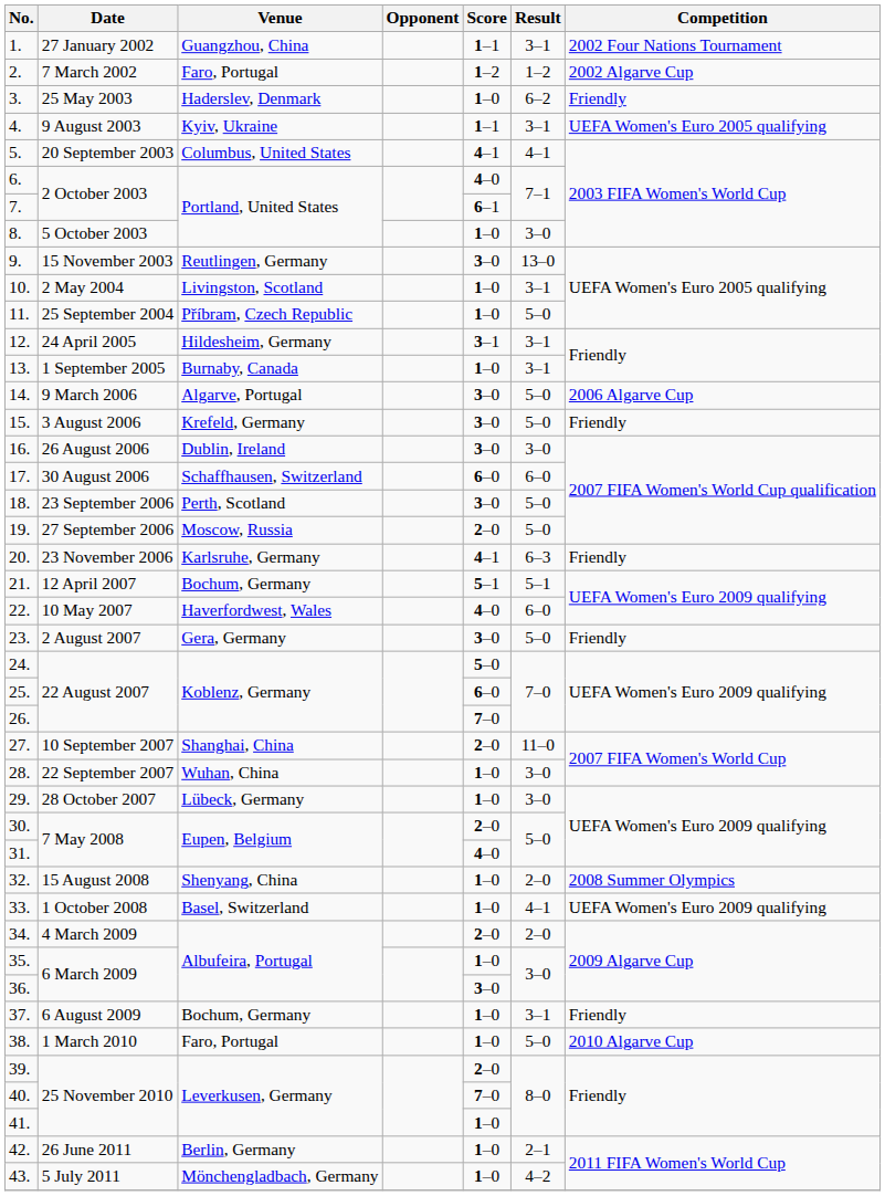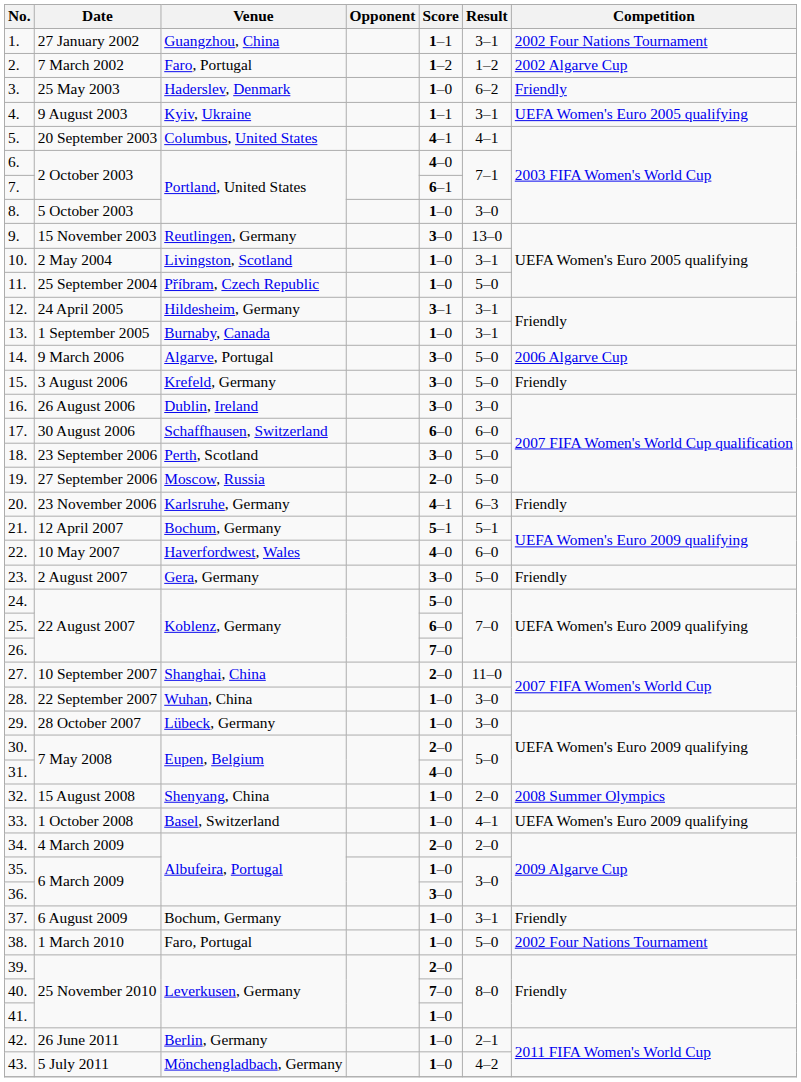 <table class="wikitable">
 <tr>
 <th>No.</th>
 <th>Date</th>
 <th>Venue</th>
 <th>Opponent</th>
 <th>Score</th>
 <th>Result</th>
 <th>Competition</th>
 </tr>
 <tr>
 <td>1.</td>
 <td>27 January 2002</td>
 <td><a href='#'>Guangzhou</a>, <a href='#'>China</a></td>
 <td></td>
 <td align=center><strong>1</strong>–1</td>
 <td align=center>3–1</td>
 <td><a href='#'>2002 Four Nations Tournament</a></td>
 </tr>
 <tr>
 <td>2.</td>
 <td>7 March 2002</td>
 <td><a href='#'>Faro</a>, Portugal</td>
 <td></td>
 <td align=center><strong>1</strong>–2</td>
 <td align=center>1–2</td>
 <td><a href='#'>2002 Algarve Cup</a></td>
 </tr>
 <tr>
 <td>3.</td>
 <td>25 May 2003</td>
 <td><a href='#'>Haderslev</a>, <a href='#'>Denmark</a></td>
 <td></td>
 <td align=center><strong>1</strong>–0</td>
 <td align=center>6–2</td>
 <td><a href='#'>Friendly</a></td>
 </tr>
 <tr>
 <td>4.</td>
 <td>9 August 2003</td>
 <td><a href='#'>Kyiv</a>, <a href='#'>Ukraine</a></td>
 <td></td>
 <td align=center><strong>1</strong>–1</td>
 <td align=center>3–1</td>
 <td><a href='#'>UEFA Women's Euro 2005 qualifying</a></td>
 </tr>
 <tr>
 <td>5.</td>
 <td>20 September 2003</td>
 <td><a href='#'>Columbus</a>, <a href='#'>United States</a></td>
 <td></td>
 <td align=center><strong>4</strong>–1</td>
 <td align=center>4–1</td>
 <td rowspan=4><a href='#'>2003 FIFA Women's World Cup</a></td>
 </tr>
 <tr>
 <td>6.</td>
 <td rowspan=2>2 October 2003</td>
 <td rowspan=3><a href='#'>Portland</a>, United States</td>
 <td rowspan=2></td>
 <td align=center><strong>4</strong>–0</td>
 <td rowspan=2 align=center>7–1</td>
 </tr>
 <tr>
 <td>7.</td>
 <td align=center><strong>6</strong>–1</td>
 </tr>
 <tr>
 <td>8.</td>
 <td>5 October 2003</td>
 <td></td>
 <td align=center><strong>1</strong>–0</td>
 <td align=center>3–0</td>
 </tr>
 <tr>
 <td>9.</td>
 <td>15 November 2003</td>
 <td><a href='#'>Reutlingen</a>, Germany</td>
 <td></td>
 <td align=center><strong>3</strong>–0</td>
 <td align=center>13–0</td>
 <td rowspan=3>UEFA Women's Euro 2005 qualifying</td>
 </tr>
 <tr>
 <td>10.</td>
 <td>2 May 2004</td>
 <td><a href='#'>Livingston</a>, <a href='#'>Scotland</a></td>
 <td></td>
 <td align=center><strong>1</strong>–0</td>
 <td align=center>3–1</td>
 </tr>
 <tr>
 <td>11.</td>
 <td>25 September 2004</td>
 <td><a href='#'>Příbram</a>, <a href='#'>Czech Republic</a></td>
 <td></td>
 <td align=center><strong>1</strong>–0</td>
 <td align=center>5–0</td>
 </tr>
 <tr>
 <td>12.</td>
 <td>24 April 2005</td>
 <td><a href='#'>Hildesheim</a>, Germany</td>
 <td></td>
 <td align=center><strong>3</strong>–1</td>
 <td align=center>3–1</td>
 <td rowspan=2>Friendly</td>
 </tr>
 <tr>
 <td>13.</td>
 <td>1 September 2005</td>
 <td><a href='#'>Burnaby</a>, <a href='#'>Canada</a></td>
 <td></td>
 <td align=center><strong>1</strong>–0</td>
 <td align=center>3–1</td>
 </tr>
 <tr>
 <td>14.</td>
 <td>9 March 2006</td>
 <td><a href='#'>Algarve</a>, Portugal</td>
 <td></td>
 <td align=center><strong>3</strong>–0</td>
 <td align=center>5–0</td>
 <td><a href='#'>2006 Algarve Cup</a></td>
 </tr>
 <tr>
 <td>15.</td>
 <td>3 August 2006</td>
 <td><a href='#'>Krefeld</a>, Germany</td>
 <td></td>
 <td align=center><strong>3</strong>–0</td>
 <td align=center>5–0</td>
 <td>Friendly</td>
 </tr>
 <tr>
 <td>16.</td>
 <td>26 August 2006</td>
 <td><a href='#'>Dublin</a>, <a href='#'>Ireland</a></td>
 <td></td>
 <td align=center><strong>3</strong>–0</td>
 <td align=center>3–0</td>
 <td rowspan=4><a href='#'>2007 FIFA Women's World Cup qualification</a></td>
 </tr>
 <tr>
 <td>17.</td>
 <td>30 August 2006</td>
 <td><a href='#'>Schaffhausen</a>, <a href='#'>Switzerland</a></td>
 <td></td>
 <td align=center><strong>6</strong>–0</td>
 <td align=center>6–0</td>
 </tr>
 <tr>
 <td>18.</td>
 <td>23 September 2006</td>
 <td><a href='#'>Perth</a>, Scotland</td>
 <td></td>
 <td align=center><strong>3</strong>–0</td>
 <td align=center>5–0</td>
 </tr>
 <tr>
 <td>19.</td>
 <td>27 September 2006</td>
 <td><a href='#'>Moscow</a>, <a href='#'>Russia</a></td>
 <td></td>
 <td align=center><strong>2</strong>–0</td>
 <td align=center>5–0</td>
 </tr>
 <tr>
 <td>20.</td>
 <td>23 November 2006</td>
 <td><a href='#'>Karlsruhe</a>, Germany</td>
 <td></td>
 <td align=center><strong>4</strong>–1</td>
 <td align=center>6–3</td>
 <td>Friendly</td>
 </tr>
 <tr>
 <td>21.</td>
 <td>12 April 2007</td>
 <td><a href='#'>Bochum</a>, Germany</td>
 <td></td>
 <td align=center><strong>5</strong>–1</td>
 <td align=center>5–1</td>
 <td rowspan=2><a href='#'>UEFA Women's Euro 2009 qualifying</a></td>
 </tr>
 <tr>
 <td>22.</td>
 <td>10 May 2007</td>
 <td><a href='#'>Haverfordwest</a>, <a href='#'>Wales</a></td>
 <td></td>
 <td align=center><strong>4</strong>–0</td>
 <td align=center>6–0</td>
 </tr>
 <tr>
 <td>23.</td>
 <td>2 August 2007</td>
 <td><a href='#'>Gera</a>, Germany</td>
 <td></td>
 <td align=center><strong>3</strong>–0</td>
 <td align=center>5–0</td>
 <td>Friendly</td>
 </tr>
 <tr>
 <td>24.</td>
 <td rowspan=3>22 August 2007</td>
 <td rowspan=3><a href='#'>Koblenz</a>, Germany</td>
 <td rowspan=3></td>
 <td align=center><strong>5</strong>–0</td>
 <td rowspan=3 align=center>7–0</td>
 <td rowspan=3>UEFA Women's Euro 2009 qualifying</td>
 </tr>
 <tr>
 <td>25.</td>
 <td align=center><strong>6</strong>–0</td>
 </tr>
 <tr>
 <td>26.</td>
 <td align=center><strong>7</strong>–0</td>
 </tr>
 <tr>
 <td>27.</td>
 <td>10 September 2007</td>
 <td><a href='#'>Shanghai</a>, <a href='#'>China</a></td>
 <td></td>
 <td align=center><strong>2</strong>–0</td>
 <td align=center>11–0</td>
 <td rowspan=2><a href='#'>2007 FIFA Women's World Cup</a></td>
 </tr>
 <tr>
 <td>28.</td>
 <td>22 September 2007</td>
 <td><a href='#'>Wuhan</a>, China</td>
 <td></td>
 <td align=center><strong>1</strong>–0</td>
 <td align=center>3–0</td>
 </tr>
 <tr>
 <td>29.</td>
 <td>28 October 2007</td>
 <td><a href='#'>Lübeck</a>, Germany</td>
 <td></td>
 <td align=center><strong>1</strong>–0</td>
 <td align=center>3–0</td>
 <td rowspan=3>UEFA Women's Euro 2009 qualifying</td>
 </tr>
 <tr>
 <td>30.</td>
 <td rowspan=2>7 May 2008</td>
 <td rowspan=2><a href='#'>Eupen</a>, <a href='#'>Belgium</a></td>
 <td rowspan=2></td>
 <td align=center><strong>2</strong>–0</td>
 <td rowspan=2 align=center>5–0</td>
 </tr>
 <tr>
 <td>31.</td>
 <td align=center><strong>4</strong>–0</td>
 </tr>
 <tr>
 <td>32.</td>
 <td>15 August 2008</td>
 <td><a href='#'>Shenyang</a>, China</td>
 <td></td>
 <td align=center><strong>1</strong>–0</td>
 <td align=center>2–0 </td>
 <td><a href='#'>2008 Summer Olympics</a></td>
 </tr>
 <tr>
 <td>33.</td>
 <td>1 October 2008</td>
 <td><a href='#'>Basel</a>, Switzerland</td>
 <td></td>
 <td align=center><strong>1</strong>–0</td>
 <td align=center>4–1</td>
 <td>UEFA Women's Euro 2009 qualifying</td>
 </tr>
 <tr>
 <td>34.</td>
 <td>4 March 2009</td>
 <td rowspan=3><a href='#'>Albufeira</a>, <a href='#'>Portugal</a></td>
 <td></td>
 <td align=center><strong>2</strong>–0</td>
 <td align=center>2–0</td>
 <td rowspan=3><a href='#'>2009 Algarve Cup</a></td>
 </tr>
 <tr>
 <td>35.</td>
 <td rowspan=2>6 March 2009</td>
 <td rowspan=2></td>
 <td align=center><strong>1</strong>–0</td>
 <td rowspan=2 align=center>3–0</td>
 </tr>
 <tr>
 <td>36.</td>
 <td align=center><strong>3</strong>–0</td>
 </tr>
 <tr>
 <td>37.</td>
 <td>6 August 2009</td>
 <td>Bochum, Germany</td>
 <td></td>
 <td align=center><strong>1</strong>–0</td>
 <td align=center>3–1</td>
 <td>Friendly</td>
 </tr>
 <tr>
 <td>38.</td>
 <td>1 March 2010</td>
 <td>Faro, Portugal</td>
 <td></td>
 <td align=center><strong>1</strong>–0</td>
 <td align=center>5–0</td>
-<td><a href='#'>2010 Algarve Cup</a></td>
+<td><a href='#'>2002 Four Nations Tournament</a></td>
 </tr>
 <tr>
 <td>39.</td>
 <td rowspan=3>25 November 2010</td>
 <td rowspan=3><a href='#'>Leverkusen</a>, Germany</td>
 <td rowspan=3></td>
 <td align=center><strong>2</strong>–0</td>
 <td rowspan=3 align=center>8–0</td>
 <td rowspan=3>Friendly</td>
 </tr>
 <tr>
 <td>40.</td>
 <td align=center><strong>7</strong>–0</td>
 </tr>
 <tr>
 <td>41.</td>
 <td align=center><strong>1</strong>–0</td>
 </tr>
 <tr>
 <td>42.</td>
 <td>26 June 2011</td>
 <td><a href='#'>Berlin</a>, Germany</td>
 <td></td>
 <td align=center><strong>1</strong>–0</td>
 <td align=center>2–1</td>
 <td rowspan=2><a href='#'>2011 FIFA Women's World Cup</a></td>
 </tr>
 <tr>
 <td>43.</td>
 <td>5 July 2011</td>
 <td><a href='#'>Mönchengladbach</a>, Germany</td>
 <td></td>
 <td align=center><strong>1</strong>–0</td>
 <td align=center>4–2</td>
 </tr>
 <tr>
 </tr>
 </table>
